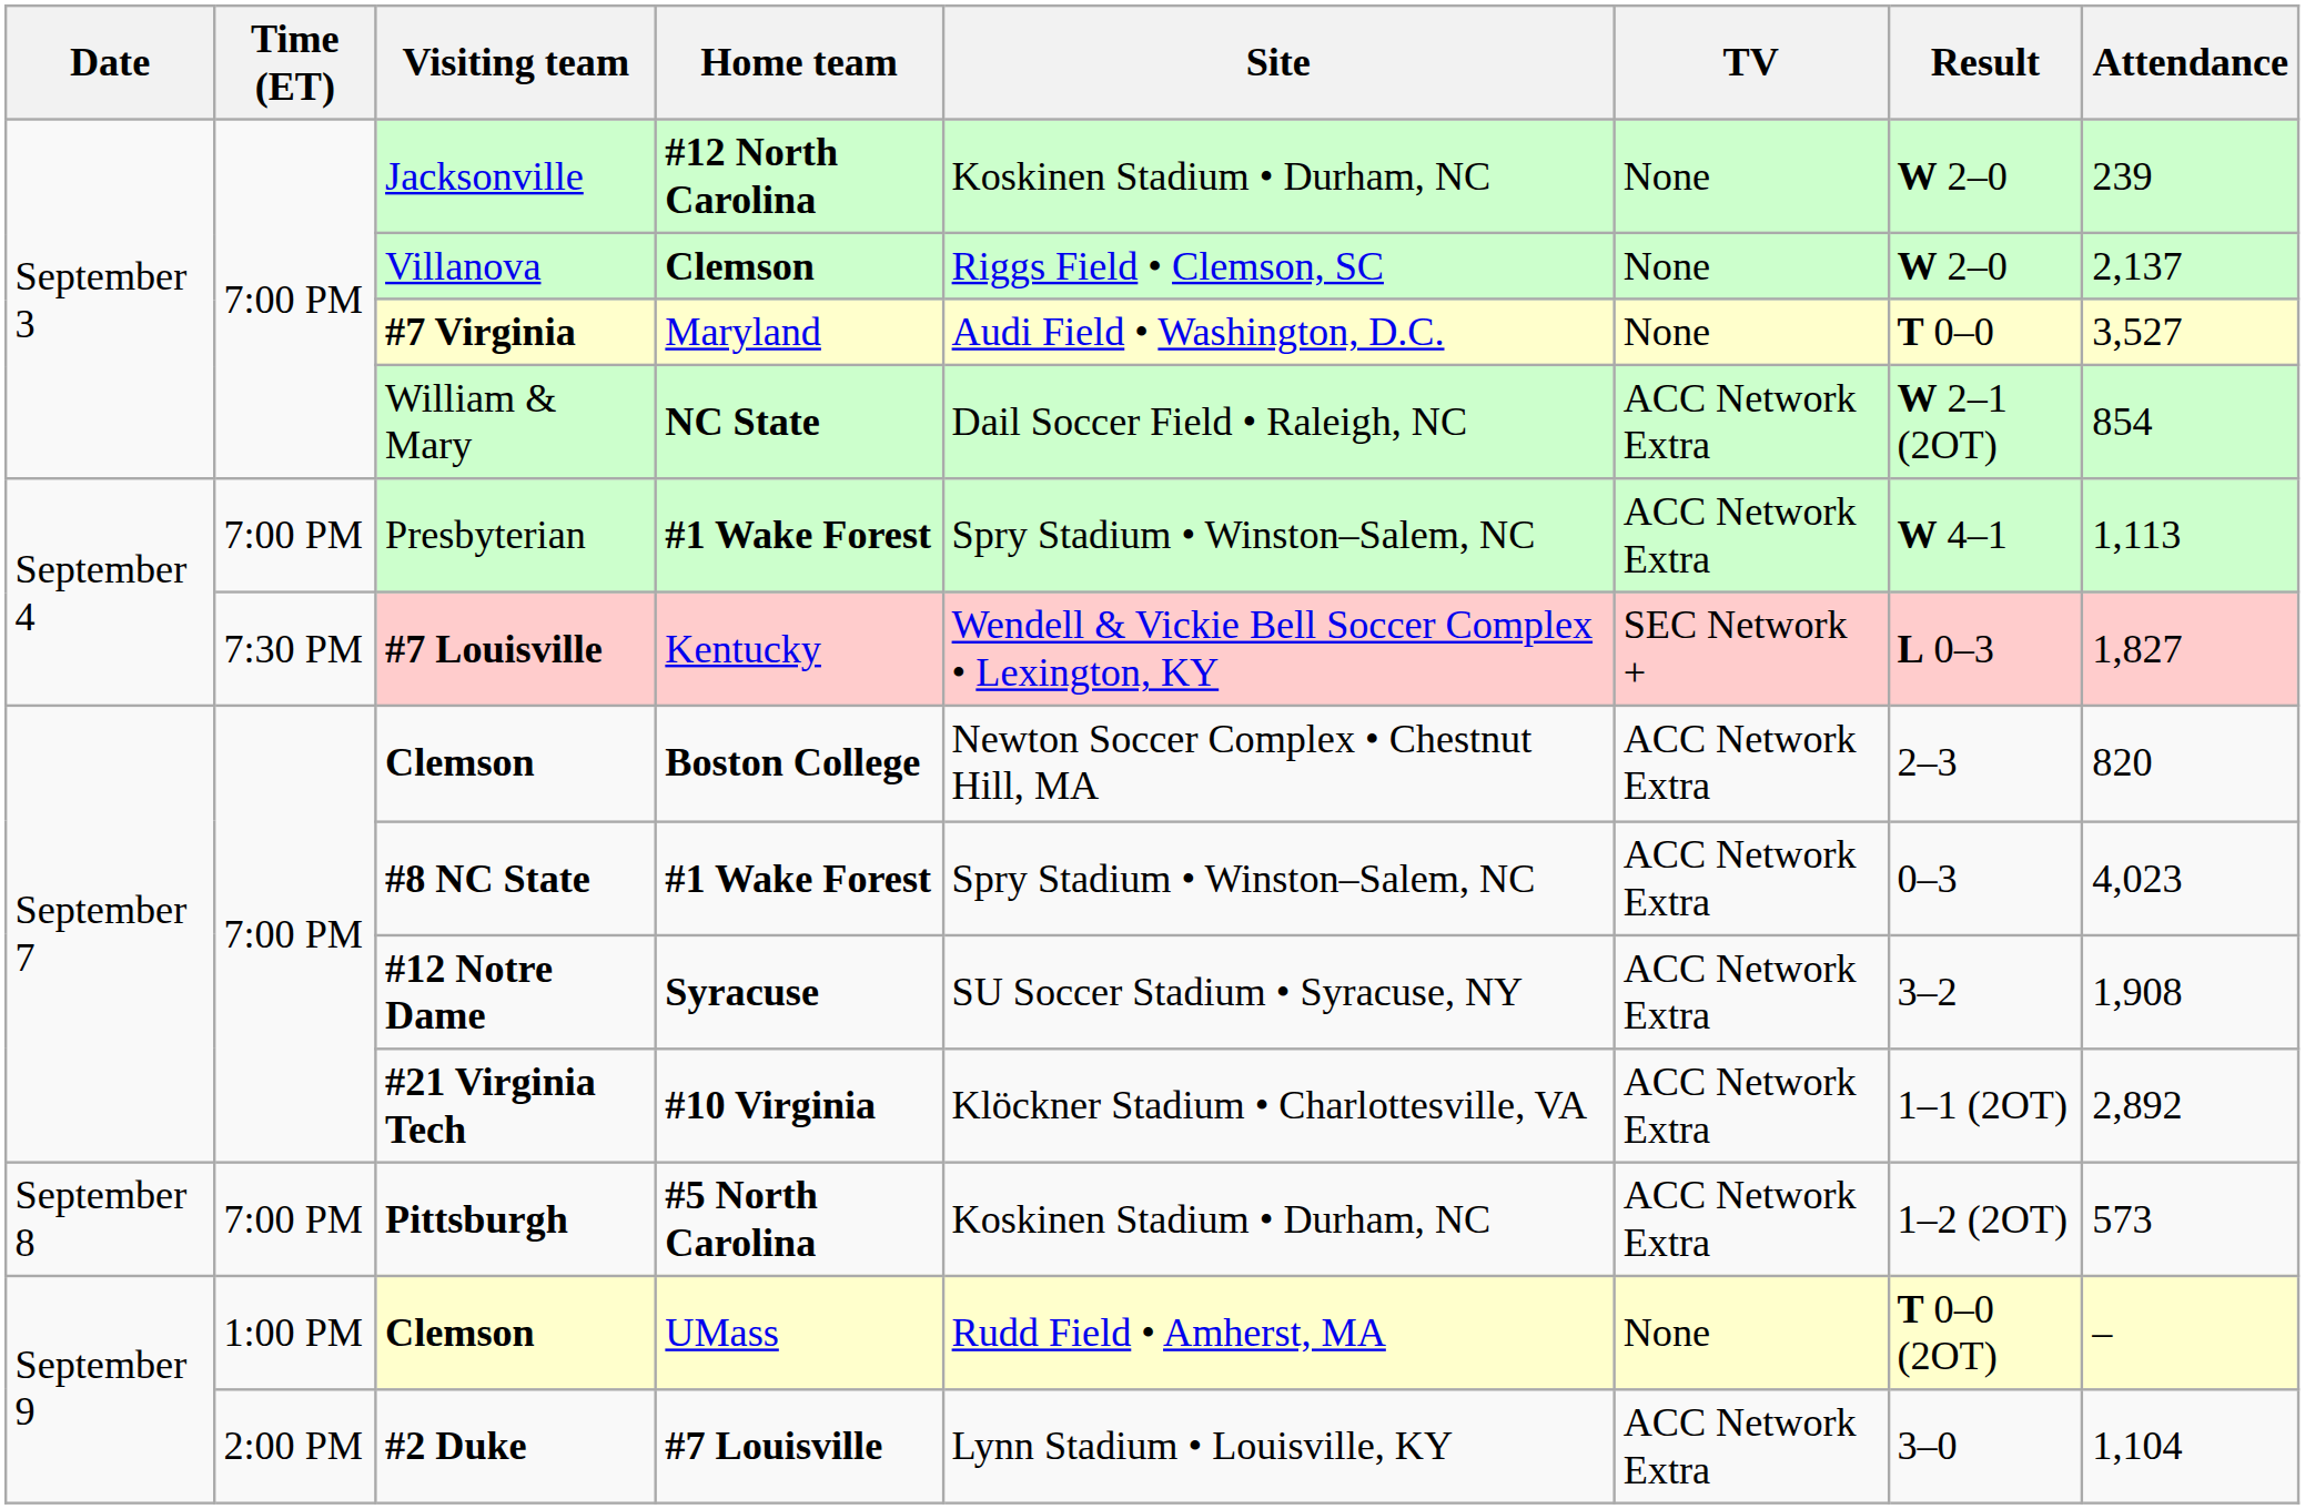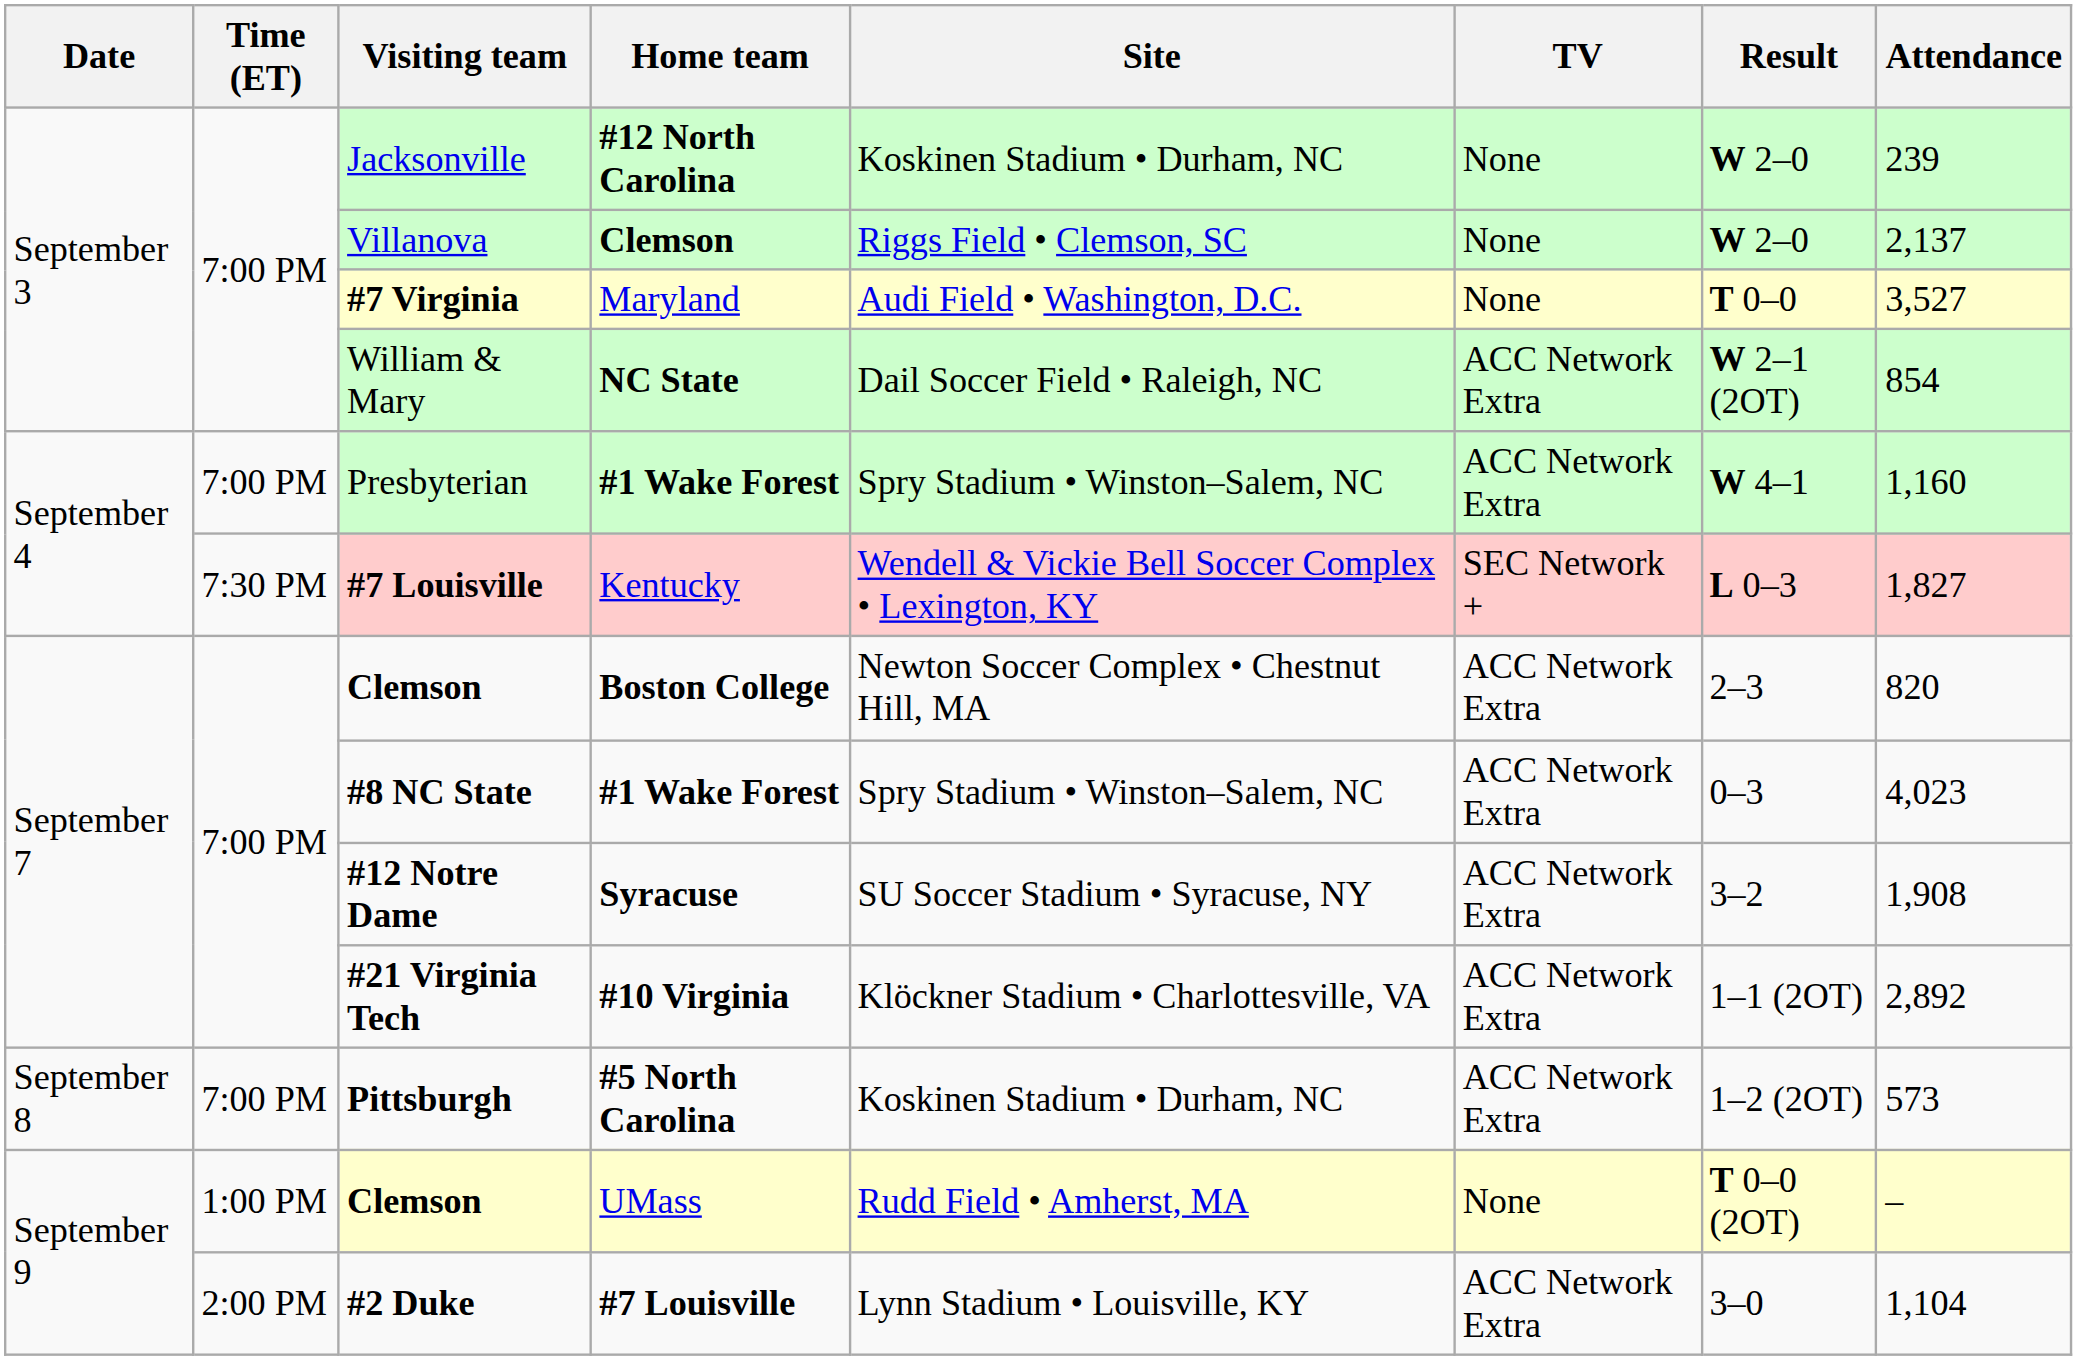 <table class="wikitable" style="font-size:95%;">
 <tr>
 <th>Date</th>
 <th>Time (ET)</th>
 <th>Visiting team</th>
 <th>Home team</th>
 <th>Site</th>
 <th>TV</th>
 <th>Result</th>
 <th>Attendance</th>
 </tr>
 <tr>
 <td rowspan=4>September 3</td>
 <td rowspan=4>7:00 PM</td>
 <td style="background:#cfc;"><a href='#'>Jacksonville</a></td>
 <td style="background:#cfc;"><strong>#12 North Carolina</strong></td>
 <td style="background:#cfc;">Koskinen Stadium • Durham, NC</td>
 <td style="background:#cfc;">None</td>
 <td style="background:#cfc;"><strong>W</strong> 2–0</td>
 <td style="background:#cfc;">239</td>
 </tr>
 <tr>
 <td style="background:#cfc;"><a href='#'>Villanova</a></td>
 <td style="background:#cfc;"><strong>Clemson</strong></td>
 <td style="background:#cfc;"><a href='#'>Riggs Field</a> • <a href='#'>Clemson, SC</a></td>
 <td style="background:#cfc;">None</td>
 <td style="background:#cfc;"><strong>W</strong> 2–0</td>
 <td style="background:#cfc;">2,137</td>
 </tr>
 <tr>
 <td style="background:#ffc;"><strong>#7 Virginia</strong></td>
 <td style="background:#ffc;"><a href='#'>Maryland</a></td>
 <td style="background:#ffc;"><a href='#'>Audi Field</a> • <a href='#'>Washington, D.C.</a></td>
 <td style="background:#ffc;">None</td>
 <td style="background:#ffc;"><strong>T</strong> 0–0</td>
 <td style="background:#ffc;">3,527</td>
 </tr>
 <tr>
 <td style="background:#cfc;">William & Mary</td>
 <td style="background:#cfc;"><strong>NC State</strong></td>
 <td style="background:#cfc;">Dail Soccer Field • Raleigh, NC</td>
 <td style="background:#cfc;">ACC Network Extra</td>
 <td style="background:#cfc;"><strong>W</strong> 2–1 (2OT)</td>
 <td style="background:#cfc;">854</td>
 </tr>
 <tr>
 <td rowspan=2>September 4</td>
 <td>7:00 PM</td>
 <td style="background:#cfc;">Presbyterian</td>
 <td style="background:#cfc;"><strong>#1 Wake Forest</strong></td>
 <td style="background:#cfc;">Spry Stadium • Winston–Salem, NC</td>
 <td style="background:#cfc;">ACC Network Extra</td>
 <td style="background:#cfc;"><strong>W</strong> 4–1</td>
-<td style="background:#cfc;">1,113</td>
+<td style="background:#cfc;">1,160</td>
 </tr>
 <tr>
 <td>7:30 PM</td>
 <td style="background:#fcc;"><strong>#7 Louisville</strong></td>
 <td style="background:#fcc;"><a href='#'>Kentucky</a></td>
 <td style="background:#fcc;"><a href='#'>Wendell & Vickie Bell Soccer Complex</a> • <a href='#'>Lexington, KY</a></td>
 <td style="background:#fcc;">SEC Network +</td>
 <td style="background:#fcc;"><strong>L</strong> 0–3</td>
 <td style="background:#fcc;">1,827</td>
 </tr>
 <tr>
 <td rowspan=4>September 7</td>
 <td rowspan=4>7:00 PM</td>
 <td><strong>Clemson</strong></td>
 <td><strong>Boston College</strong></td>
 <td>Newton Soccer Complex • Chestnut Hill, MA</td>
 <td>ACC Network Extra</td>
 <td>2–3</td>
 <td>820</td>
 </tr>
 <tr>
 <td><strong>#8 NC State</strong></td>
 <td><strong>#1 Wake Forest</strong></td>
 <td>Spry Stadium • Winston–Salem, NC</td>
 <td>ACC Network Extra</td>
 <td>0–3</td>
 <td>4,023</td>
 </tr>
 <tr>
 <td><strong>#12 Notre Dame</strong></td>
 <td><strong>Syracuse</strong></td>
 <td>SU Soccer Stadium • Syracuse, NY</td>
 <td>ACC Network Extra</td>
 <td>3–2</td>
 <td>1,908</td>
 </tr>
 <tr>
 <td><strong>#21 Virginia Tech</strong></td>
 <td><strong>#10 Virginia</strong></td>
 <td>Klöckner Stadium • Charlottesville, VA</td>
 <td>ACC Network Extra</td>
 <td>1–1 (2OT)</td>
 <td>2,892</td>
 </tr>
 <tr>
 <td>September 8</td>
 <td>7:00 PM</td>
 <td><strong>Pittsburgh</strong></td>
 <td><strong>#5 North Carolina</strong></td>
 <td>Koskinen Stadium • Durham, NC</td>
 <td>ACC Network Extra</td>
 <td>1–2 (2OT)</td>
 <td>573</td>
 </tr>
 <tr>
 <td rowspan=2>September 9</td>
 <td>1:00 PM</td>
 <td style="background:#ffc;"><strong>Clemson</strong></td>
 <td style="background:#ffc;"><a href='#'>UMass</a></td>
 <td style="background:#ffc;"><a href='#'>Rudd Field</a> • <a href='#'>Amherst, MA</a></td>
 <td style="background:#ffc;">None</td>
 <td style="background:#ffc;"><strong>T</strong> 0–0 (2OT)</td>
 <td style="background:#ffc;">–</td>
 </tr>
 <tr>
 <td>2:00 PM</td>
 <td><strong>#2 Duke</strong></td>
 <td><strong>#7 Louisville</strong></td>
 <td>Lynn Stadium • Louisville, KY</td>
 <td>ACC Network Extra</td>
 <td>3–0</td>
 <td>1,104</td>
 </tr>
 </table>
